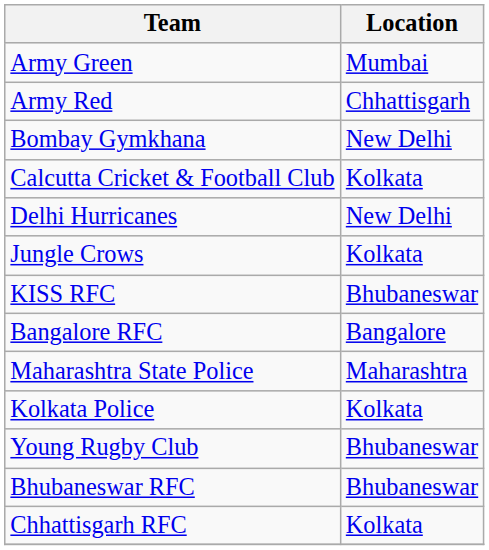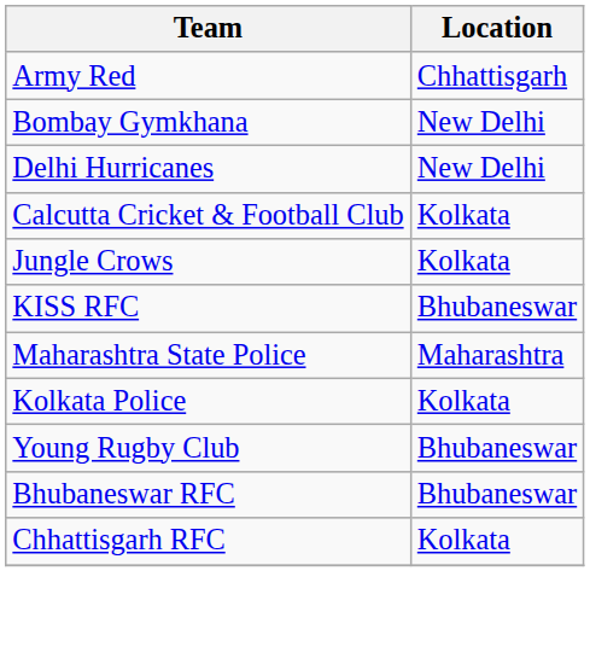 <table class="wikitable sortable">
 <tr>
 <th>Team</th>
 <th>Location</th>
-</tr>
-<tr>
-<td><a href='#'>Army Green</a></td>
-<td><a href='#'>Mumbai</a></td>
 </tr>
 <tr>
 <td><a href='#'>Army Red</a></td>
 <td><a href='#'>Chhattisgarh</a></td>
 </tr>
 <tr>
 <td><a href='#'>Bombay Gymkhana</a></td>
 <td><a href='#'>New Delhi</a></td>
 </tr>
 <tr>
+<td><a href='#'>Delhi Hurricanes</a></td>
+<td><a href='#'>New Delhi</a></td>
+</tr>
+<tr>
 <td><a href='#'>Calcutta Cricket & Football Club</a></td>
 <td><a href='#'>Kolkata</a></td>
-</tr>
-<tr>
-<td><a href='#'>Delhi Hurricanes</a></td>
-<td><a href='#'>New Delhi</a></td>
 </tr>
 <tr>
 <td><a href='#'>Jungle Crows</a></td>
 <td><a href='#'>Kolkata</a></td>
 </tr>
 <tr>
 <td><a href='#'>KISS RFC</a></td>
 <td><a href='#'>Bhubaneswar</a></td>
-</tr>
-<tr>
-<td><a href='#'>Bangalore RFC</a></td>
-<td><a href='#'>Bangalore</a></td>
 </tr>
 <tr>
 <td><a href='#'>Maharashtra State Police</a></td>
 <td><a href='#'>Maharashtra</a></td>
 </tr>
 <tr>
 <td><a href='#'>Kolkata Police</a></td>
 <td><a href='#'>Kolkata</a></td>
 </tr>
 <tr>
 <td><a href='#'>Young Rugby Club</a></td>
 <td><a href='#'>Bhubaneswar</a></td>
 </tr>
 <tr>
 <td><a href='#'>Bhubaneswar RFC</a></td>
 <td><a href='#'>Bhubaneswar</a></td>
 </tr>
 <tr>
 <td><a href='#'>Chhattisgarh RFC</a></td>
 <td><a href='#'>Kolkata</a></td>
 </tr>
 <tr>
 </tr>
 </table>
